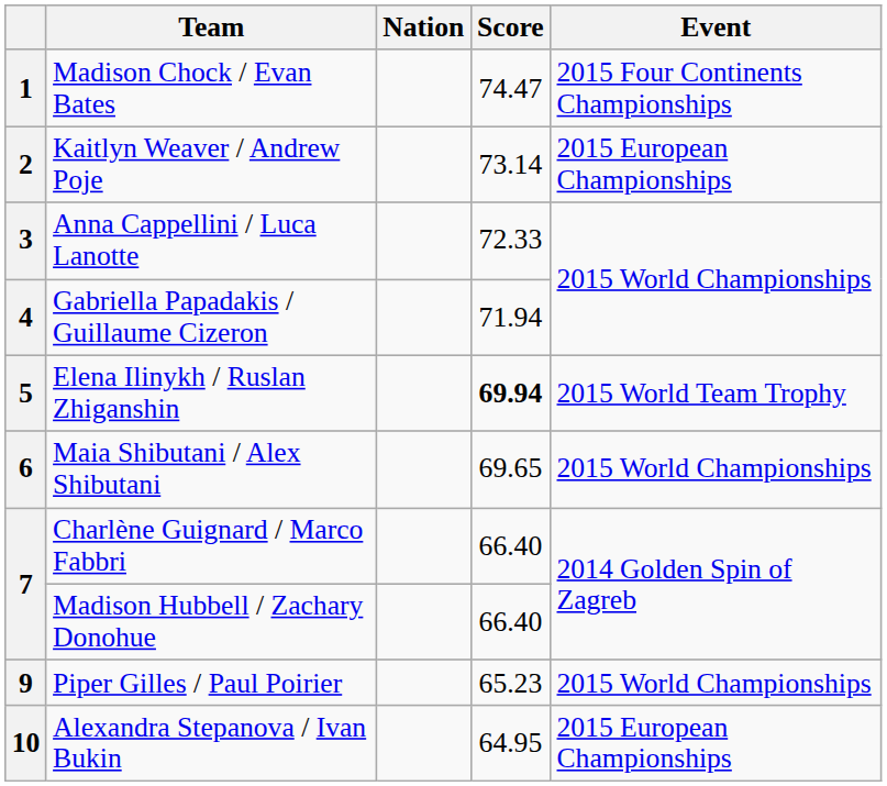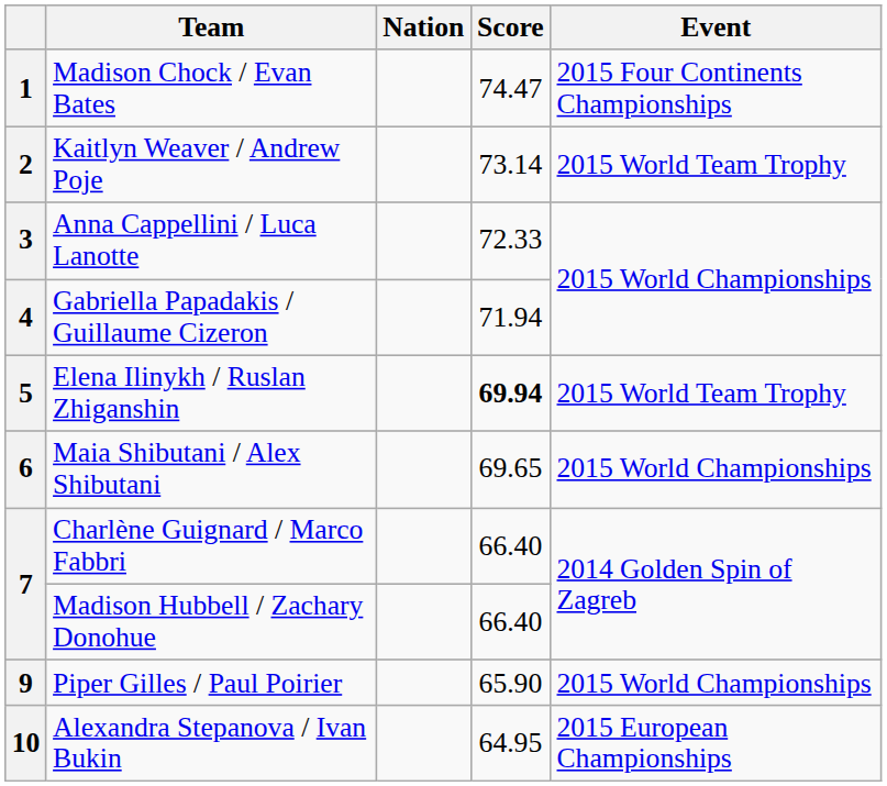 <table class="wikitable sortable" style="text-align:left; width:80%">
 <tr>
 <th scope="col"></th>
 <th scope="col">Team</th>
 <th scope="col">Nation</th>
 <th scope="col">Score</th>
 <th scope="col">Event</th>
 </tr>
 <tr>
 <th scope="row">1</th>
 <td><a href='#'>Madison Chock</a> / <a href='#'>Evan Bates</a></td>
 <td></td>
 <td style="text-align:center;">74.47</td>
 <td><a href='#'>2015 Four Continents Championships</a></td>
 </tr>
 <tr>
 <th scope="row">2</th>
 <td><a href='#'>Kaitlyn Weaver</a> / <a href='#'>Andrew Poje</a></td>
 <td></td>
 <td style="text-align:center;">73.14</td>
-<td><a href='#'>2015 European Championships</a></td>
+<td><a href='#'>2015 World Team Trophy</a></td>
 </tr>
 <tr>
 <th scope="row">3</th>
 <td><a href='#'>Anna Cappellini</a> / <a href='#'>Luca Lanotte</a></td>
 <td></td>
 <td style="text-align:center;">72.33</td>
 <td rowspan="2"><a href='#'>2015 World Championships</a></td>
 </tr>
 <tr>
 <th scope="row">4</th>
 <td><a href='#'>Gabriella Papadakis</a> / <a href='#'>Guillaume Cizeron</a></td>
 <td></td>
 <td style="text-align:center;">71.94</td>
 </tr>
 <tr>
 <th scope="row">5</th>
 <td><a href='#'>Elena Ilinykh</a> / <a href='#'>Ruslan Zhiganshin</a></td>
 <td></td>
 <td style="text-align:center;"><strong>69.94</strong></td>
 <td><a href='#'>2015 World Team Trophy</a></td>
 </tr>
 <tr>
 <th scope="row">6</th>
 <td><a href='#'>Maia Shibutani</a> / <a href='#'>Alex Shibutani</a></td>
 <td></td>
 <td style="text-align:center;">69.65</td>
 <td><a href='#'>2015 World Championships</a></td>
 </tr>
 <tr>
 <th scope="row" rowspan="2">7</th>
 <td><a href='#'>Charlène Guignard</a> / <a href='#'>Marco Fabbri</a></td>
 <td></td>
 <td style="text-align:center;">66.40</td>
 <td rowspan="2"><a href='#'>2014 Golden Spin of Zagreb</a></td>
 </tr>
 <tr>
 <td><a href='#'>Madison Hubbell</a> / <a href='#'>Zachary Donohue</a></td>
 <td></td>
 <td style="text-align:center;">66.40</td>
 </tr>
 <tr>
 <th scope="row">9</th>
 <td><a href='#'>Piper Gilles</a> / <a href='#'>Paul Poirier</a></td>
 <td></td>
-<td style="text-align:center;">65.23</td>
+<td style="text-align:center;">65.90</td>
 <td><a href='#'>2015 World Championships</a></td>
 </tr>
 <tr>
 <th scope="row">10</th>
 <td><a href='#'>Alexandra Stepanova</a> / <a href='#'>Ivan Bukin</a></td>
 <td></td>
 <td style="text-align:center;">64.95</td>
 <td><a href='#'>2015 European Championships</a></td>
 </tr>
 </table>
